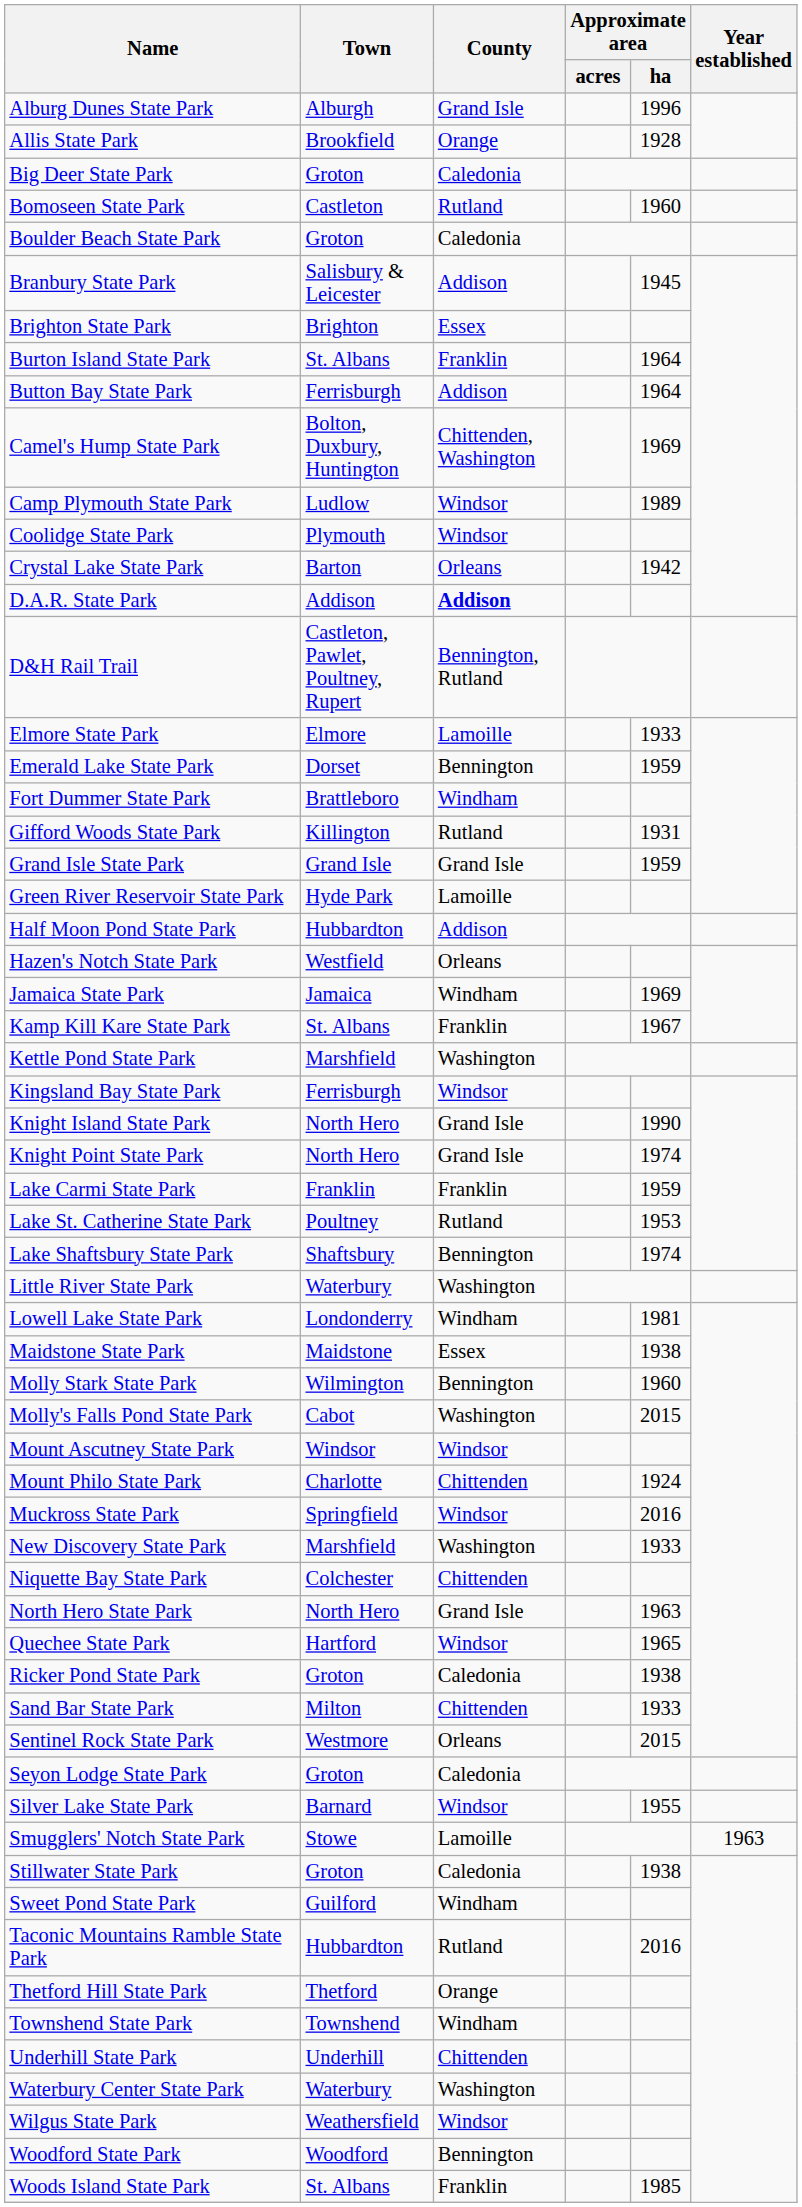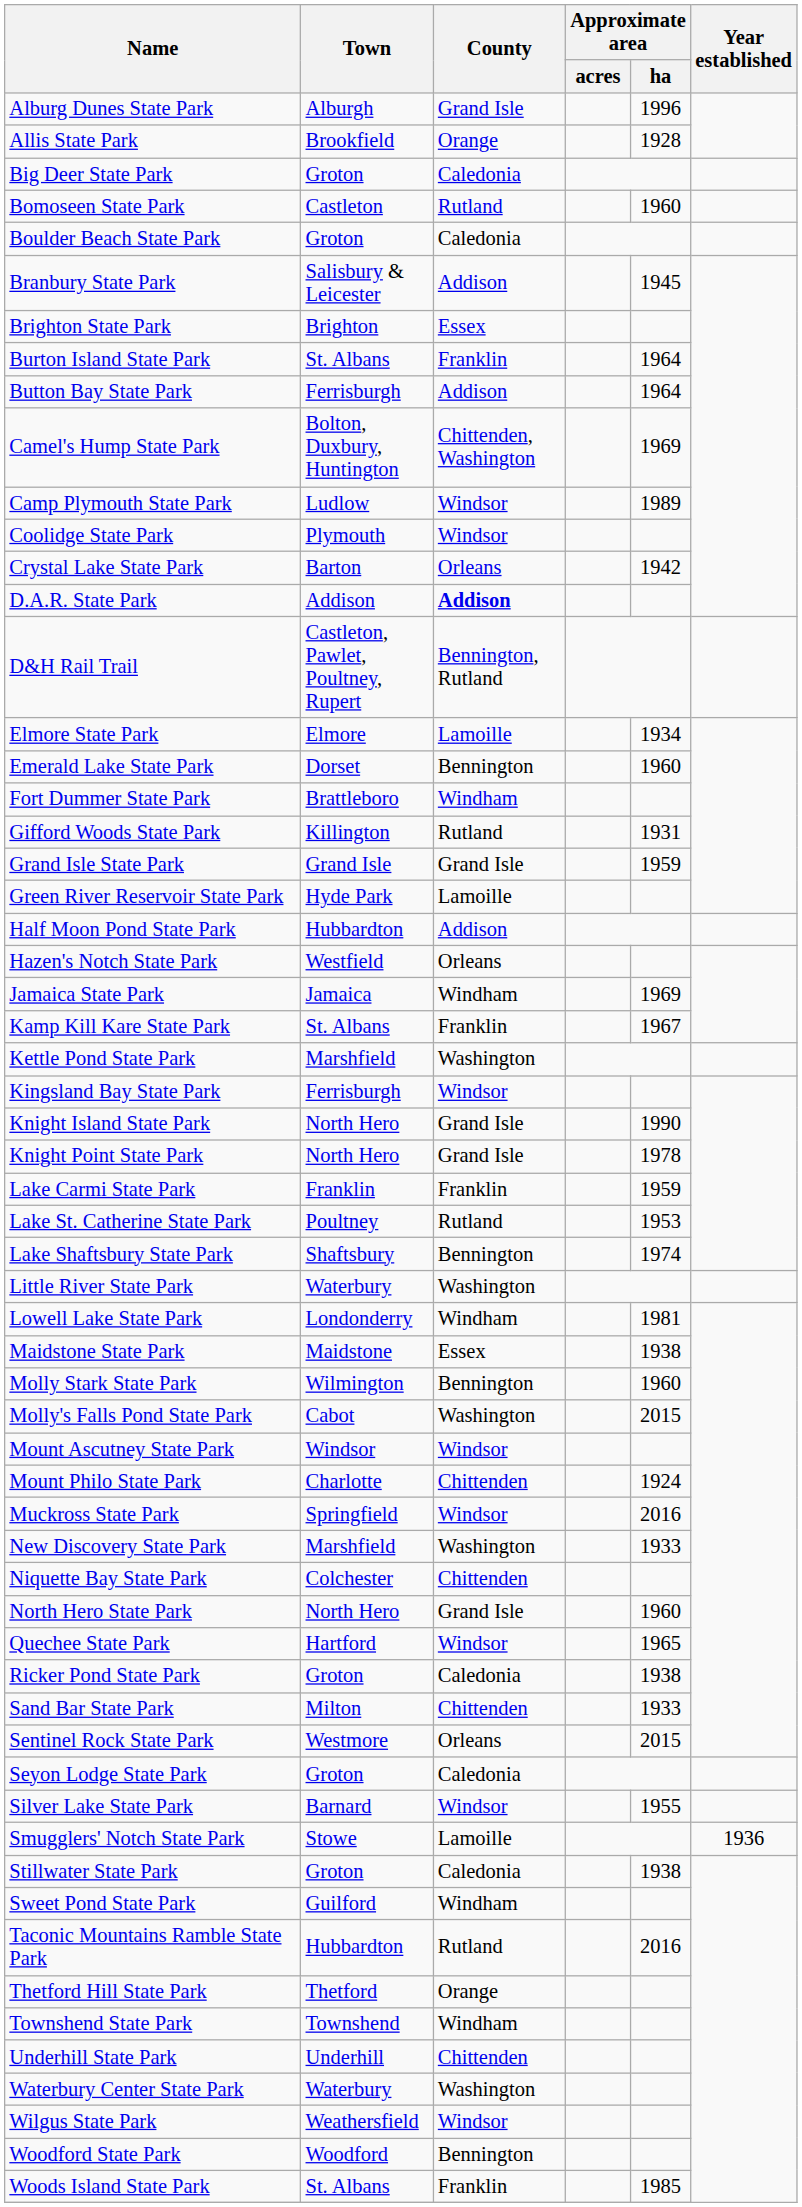 <table class="wikitable sortable">
 <tr>
 <th style="width: 14em;" rowspan=2>Name</th>
 <th style="width: 6em;" rowspan=2>Town</th>
 <th style="width: 6em;" rowspan=2>County</th>
 <th colspan=2>Approximate area</th>
 <th scope="col" style="width: 3em;" rowspan=2>Year established</th>
 </tr>
 <tr>
 <th style="width: 2em;">acres</th>
 <th style="width: 2em;">ha</th>
 </tr>
 <tr>
 <td><a href='#'>Alburg Dunes State Park</a></td>
 <td><a href='#'>Alburgh</a></td>
 <td><a href='#'>Grand Isle</a></td>
 <td></td>
 <td style="text-align: center;">1996</td>
 </tr>
 <tr>
 <td><a href='#'>Allis State Park</a></td>
 <td><a href='#'>Brookfield</a></td>
 <td><a href='#'>Orange</a></td>
 <td></td>
 <td style="text-align: center;">1928</td>
 </tr>
 <tr>
 <td><a href='#'>Big Deer State Park</a></td>
 <td><a href='#'>Groton</a></td>
 <td><a href='#'>Caledonia</a></td>
 <td colspan=2></td>
 <td></td>
 </tr>
 <tr>
 <td><a href='#'>Bomoseen State Park</a></td>
 <td><a href='#'>Castleton</a></td>
 <td><a href='#'>Rutland</a></td>
 <td></td>
 <td style="text-align: center;">1960</td>
 </tr>
 <tr>
 <td><a href='#'>Boulder Beach State Park</a></td>
 <td><a href='#'>Groton</a></td>
 <td>Caledonia</td>
 <td colspan=2></td>
 <td></td>
 </tr>
 <tr>
 <td><a href='#'>Branbury State Park</a></td>
 <td><a href='#'>Salisbury</a> & <a href='#'>Leicester</a></td>
 <td><a href='#'>Addison</a></td>
 <td></td>
 <td style="text-align: center;">1945</td>
 </tr>
 <tr>
 <td><a href='#'>Brighton State Park</a></td>
 <td><a href='#'>Brighton</a></td>
 <td><a href='#'>Essex</a></td>
 <td></td>
 <td></td>
 </tr>
 <tr>
 <td><a href='#'>Burton Island State Park</a></td>
 <td><a href='#'>St. Albans</a></td>
 <td><a href='#'>Franklin</a></td>
 <td></td>
 <td style="text-align: center;">1964</td>
 </tr>
 <tr>
 <td><a href='#'>Button Bay State Park</a></td>
 <td><a href='#'>Ferrisburgh</a></td>
 <td><a href='#'>Addison</a></td>
 <td></td>
 <td style="text-align: center;">1964</td>
 </tr>
 <tr>
 <td><a href='#'>Camel's Hump State Park</a></td>
 <td><a href='#'>Bolton</a>, <a href='#'>Duxbury</a>, <a href='#'>Huntington</a></td>
 <td><a href='#'>Chittenden</a>, <a href='#'>Washington</a></td>
 <td></td>
 <td style="text-align: center;">1969</td>
 </tr>
 <tr>
 <td><a href='#'>Camp Plymouth State Park</a></td>
 <td><a href='#'>Ludlow</a></td>
 <td><a href='#'>Windsor</a></td>
 <td></td>
 <td style="text-align: center;">1989</td>
 </tr>
 <tr>
 <td><a href='#'>Coolidge State Park</a></td>
 <td><a href='#'>Plymouth</a></td>
 <td><a href='#'>Windsor</a></td>
 <td></td>
 <td></td>
 </tr>
 <tr>
 <td><a href='#'>Crystal Lake State Park</a></td>
 <td><a href='#'>Barton</a></td>
 <td><a href='#'>Orleans</a></td>
 <td></td>
 <td style="text-align: center;">1942</td>
 </tr>
 <tr>
 <td><a href='#'>D.A.R. State Park</a></td>
 <td><a href='#'>Addison</a></td>
 <td><strong><a href='#'>Addison</a></strong></td>
 <td></td>
 <td></td>
 </tr>
 <tr>
 <td><a href='#'>D&H Rail Trail</a></td>
 <td><a href='#'>Castleton</a>, <a href='#'>Pawlet</a>, <a href='#'>Poultney</a>, <a href='#'>Rupert</a></td>
 <td><a href='#'>Bennington</a>, Rutland</td>
 <td colspan=2></td>
 <td></td>
 </tr>
 <tr>
 <td><a href='#'>Elmore State Park</a></td>
 <td><a href='#'>Elmore</a></td>
 <td><a href='#'>Lamoille</a></td>
 <td></td>
-<td style="text-align: center;">1933</td>
+<td style="text-align: center;">1934</td>
 </tr>
 <tr>
 <td><a href='#'>Emerald Lake State Park</a></td>
 <td><a href='#'>Dorset</a></td>
 <td>Bennington</td>
 <td></td>
-<td style="text-align: center;">1959</td>
+<td style="text-align: center;">1960</td>
 </tr>
 <tr>
 <td><a href='#'>Fort Dummer State Park</a></td>
 <td><a href='#'>Brattleboro</a></td>
 <td><a href='#'>Windham</a></td>
 <td></td>
 <td></td>
 </tr>
 <tr>
 <td><a href='#'>Gifford Woods State Park</a></td>
 <td><a href='#'>Killington</a></td>
 <td>Rutland</td>
 <td></td>
 <td style="text-align: center;">1931</td>
 </tr>
 <tr>
 <td><a href='#'>Grand Isle State Park</a></td>
 <td><a href='#'>Grand Isle</a></td>
 <td>Grand Isle</td>
 <td></td>
 <td style="text-align: center;">1959</td>
 </tr>
 <tr>
 <td><a href='#'>Green River Reservoir State Park</a></td>
 <td><a href='#'>Hyde Park</a></td>
 <td>Lamoille</td>
 <td></td>
 <td></td>
 </tr>
 <tr>
 <td><a href='#'>Half Moon Pond State Park</a></td>
 <td><a href='#'>Hubbardton</a></td>
 <td><a href='#'>Addison</a></td>
 <td colspan=2></td>
 <td></td>
 </tr>
 <tr>
 <td><a href='#'>Hazen's Notch State Park</a></td>
 <td><a href='#'>Westfield</a></td>
 <td>Orleans</td>
 <td></td>
 <td></td>
 </tr>
 <tr>
 <td><a href='#'>Jamaica State Park</a></td>
 <td><a href='#'>Jamaica</a></td>
 <td>Windham</td>
 <td></td>
 <td style="text-align: center;">1969</td>
 </tr>
 <tr>
 <td><a href='#'>Kamp Kill Kare State Park</a></td>
 <td><a href='#'>St. Albans</a></td>
 <td>Franklin</td>
 <td></td>
 <td style="text-align: center;">1967</td>
 </tr>
 <tr>
 <td><a href='#'>Kettle Pond State Park</a></td>
 <td><a href='#'>Marshfield</a></td>
 <td>Washington</td>
 <td colspan=2></td>
 <td></td>
 </tr>
 <tr>
 <td><a href='#'>Kingsland Bay State Park</a></td>
 <td><a href='#'>Ferrisburgh</a></td>
 <td><a href='#'>Windsor</a></td>
 <td></td>
 <td></td>
 </tr>
 <tr>
 <td><a href='#'>Knight Island State Park</a></td>
 <td><a href='#'>North Hero</a></td>
 <td>Grand Isle</td>
 <td></td>
 <td style="text-align: center;">1990</td>
 </tr>
 <tr>
 <td><a href='#'>Knight Point State Park</a></td>
 <td><a href='#'>North Hero</a></td>
 <td>Grand Isle</td>
 <td></td>
-<td style="text-align: center;">1974</td>
+<td style="text-align: center;">1978</td>
 </tr>
 <tr>
 <td><a href='#'>Lake Carmi State Park</a></td>
 <td><a href='#'>Franklin</a></td>
 <td>Franklin</td>
 <td></td>
 <td style="text-align: center;">1959</td>
 </tr>
 <tr>
 <td><a href='#'>Lake St. Catherine State Park</a></td>
 <td><a href='#'>Poultney</a></td>
 <td>Rutland</td>
 <td></td>
 <td style="text-align: center;">1953</td>
 </tr>
 <tr>
 <td><a href='#'>Lake Shaftsbury State Park</a></td>
 <td><a href='#'>Shaftsbury</a></td>
 <td>Bennington</td>
 <td></td>
 <td style="text-align: center;">1974</td>
 </tr>
 <tr>
 <td><a href='#'>Little River State Park</a></td>
 <td><a href='#'>Waterbury</a></td>
 <td>Washington</td>
 <td colspan=2></td>
 <td></td>
 </tr>
 <tr>
 <td><a href='#'>Lowell Lake State Park</a></td>
 <td><a href='#'>Londonderry</a></td>
 <td>Windham</td>
 <td></td>
 <td style="text-align: center;">1981</td>
 </tr>
 <tr>
 <td><a href='#'>Maidstone State Park</a></td>
 <td><a href='#'>Maidstone</a></td>
 <td>Essex</td>
 <td></td>
 <td style="text-align: center;">1938</td>
 </tr>
 <tr>
 <td><a href='#'>Molly Stark State Park</a></td>
 <td><a href='#'>Wilmington</a></td>
 <td>Bennington</td>
 <td></td>
 <td style="text-align: center;">1960</td>
 </tr>
 <tr>
 <td><a href='#'>Molly's Falls Pond State Park</a></td>
 <td><a href='#'>Cabot</a></td>
 <td>Washington</td>
 <td></td>
 <td style="text-align: center;">2015</td>
 </tr>
 <tr>
 <td><a href='#'>Mount Ascutney State Park</a></td>
 <td><a href='#'>Windsor</a></td>
 <td><a href='#'>Windsor</a></td>
 <td></td>
 <td></td>
 </tr>
 <tr>
 <td><a href='#'>Mount Philo State Park</a></td>
 <td><a href='#'>Charlotte</a></td>
 <td><a href='#'>Chittenden</a></td>
 <td></td>
 <td style="text-align: center;">1924</td>
 </tr>
 <tr>
 <td><a href='#'>Muckross State Park</a></td>
 <td><a href='#'>Springfield</a></td>
 <td><a href='#'>Windsor</a></td>
 <td></td>
 <td style="text-align: center;">2016</td>
 </tr>
 <tr>
 <td><a href='#'>New Discovery State Park</a></td>
 <td><a href='#'>Marshfield</a></td>
 <td>Washington</td>
 <td></td>
 <td style="text-align: center;">1933</td>
 </tr>
 <tr>
 <td><a href='#'>Niquette Bay State Park</a></td>
 <td><a href='#'>Colchester</a></td>
 <td><a href='#'>Chittenden</a></td>
 <td></td>
 <td></td>
 </tr>
 <tr>
 <td><a href='#'>North Hero State Park</a></td>
 <td><a href='#'>North Hero</a></td>
 <td>Grand Isle</td>
 <td></td>
-<td style="text-align: center;">1963</td>
+<td style="text-align: center;">1960</td>
 </tr>
 <tr>
 <td><a href='#'>Quechee State Park</a></td>
 <td><a href='#'>Hartford</a></td>
 <td><a href='#'>Windsor</a></td>
 <td></td>
 <td style="text-align: center;">1965</td>
 </tr>
 <tr>
 <td><a href='#'>Ricker Pond State Park</a></td>
 <td><a href='#'>Groton</a></td>
 <td>Caledonia</td>
 <td></td>
 <td style="text-align: center;">1938</td>
 </tr>
 <tr>
 <td><a href='#'>Sand Bar State Park</a></td>
 <td><a href='#'>Milton</a></td>
 <td><a href='#'>Chittenden</a></td>
 <td></td>
 <td style="text-align: center;">1933</td>
 </tr>
 <tr>
 <td><a href='#'>Sentinel Rock State Park</a></td>
 <td><a href='#'>Westmore</a></td>
 <td>Orleans</td>
 <td></td>
 <td style="text-align: center;">2015</td>
 </tr>
 <tr>
 <td><a href='#'>Seyon Lodge State Park</a></td>
 <td><a href='#'>Groton</a></td>
 <td>Caledonia</td>
 <td colspan=2></td>
 <td></td>
 </tr>
 <tr>
 <td><a href='#'>Silver Lake State Park</a></td>
 <td><a href='#'>Barnard</a></td>
 <td><a href='#'>Windsor</a></td>
 <td></td>
 <td style="text-align: center;">1955</td>
 </tr>
 <tr>
 <td><a href='#'>Smugglers' Notch State Park</a></td>
 <td><a href='#'>Stowe</a></td>
 <td>Lamoille</td>
 <td colspan=2></td>
-<td style="text-align: center;">1963</td>
+<td style="text-align: center;">1936</td>
 </tr>
 <tr>
 <td><a href='#'>Stillwater State Park</a></td>
 <td><a href='#'>Groton</a></td>
 <td>Caledonia</td>
 <td></td>
 <td style="text-align: center;">1938</td>
 </tr>
 <tr>
 <td><a href='#'>Sweet Pond State Park</a></td>
 <td><a href='#'>Guilford</a></td>
 <td>Windham</td>
 <td></td>
 <td></td>
 </tr>
 <tr>
 <td><a href='#'>Taconic Mountains Ramble State Park</a></td>
 <td><a href='#'>Hubbardton</a></td>
 <td>Rutland</td>
 <td></td>
 <td style="text-align: center;">2016</td>
 </tr>
 <tr>
 <td><a href='#'>Thetford Hill State Park</a></td>
 <td><a href='#'>Thetford</a></td>
 <td>Orange</td>
 <td></td>
 <td></td>
 </tr>
 <tr>
 <td><a href='#'>Townshend State Park</a></td>
 <td><a href='#'>Townshend</a></td>
 <td>Windham</td>
 <td></td>
 <td></td>
 </tr>
 <tr>
 <td><a href='#'>Underhill State Park</a></td>
 <td><a href='#'>Underhill</a></td>
 <td><a href='#'>Chittenden</a></td>
 <td></td>
 <td></td>
 </tr>
 <tr>
 <td><a href='#'>Waterbury Center State Park</a></td>
 <td><a href='#'>Waterbury</a></td>
 <td>Washington</td>
 <td></td>
 <td></td>
 </tr>
 <tr>
 <td><a href='#'>Wilgus State Park</a></td>
 <td><a href='#'>Weathersfield</a></td>
 <td><a href='#'>Windsor</a></td>
 <td></td>
 <td></td>
 </tr>
 <tr>
 <td><a href='#'>Woodford State Park</a></td>
 <td><a href='#'>Woodford</a></td>
 <td>Bennington</td>
 <td></td>
 <td></td>
 </tr>
 <tr>
 <td><a href='#'>Woods Island State Park</a></td>
 <td><a href='#'>St. Albans</a></td>
 <td>Franklin</td>
 <td></td>
 <td style="text-align: center;">1985</td>
 </tr>
 <tr>
 </tr>
 </table>
